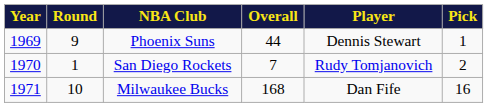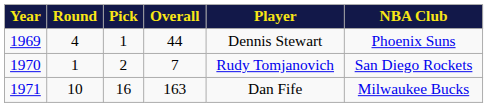 <table class="wikitable" style="width:80%;">
 <tr style="text-align:center; background:#121849; color:#f8e616;">
 <td><strong>Year</strong></td>
 <td><strong>Round</strong></td>
-<td><strong>NBA Club</strong></td>
+<td><strong>Pick</strong></td>
 <td><strong>Overall</strong></td>
 <td><strong>Player</strong></td>
-<td><strong>Pick</strong></td>
+<td><strong>NBA Club</strong></td>
 </tr>
 <tr style="text-align:center;" bgcolor="">
 <td><a href='#'>1969</a></td>
-<td>9</td>
-<td><a href='#'>Phoenix Suns</a></td>
+<td>4</td>
+<td>1</td>
 <td>44</td>
 <td>Dennis Stewart</td>
-<td>1</td>
+<td><a href='#'>Phoenix Suns</a></td>
 </tr>
 <tr style="text-align:center;" bgcolor="">
 <td><a href='#'>1970</a></td>
 <td>1</td>
-<td><a href='#'>San Diego Rockets</a></td>
+<td>2</td>
 <td>7</td>
 <td><a href='#'>Rudy Tomjanovich</a></td>
-<td>2</td>
+<td><a href='#'>San Diego Rockets</a></td>
 </tr>
 <tr style="text-align:center;" bgcolor="">
 <td><a href='#'>1971</a></td>
 <td>10</td>
+<td>16</td>
+<td>163</td>
+<td>Dan Fife</td>
 <td><a href='#'>Milwaukee Bucks</a></td>
-<td>168</td>
-<td>Dan Fife</td>
-<td>16</td>
 </tr>
 </table>
